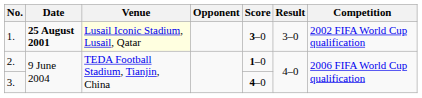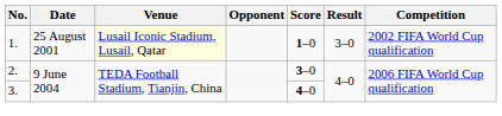 <table class="wikitable plainrowheaders sortable">
 <tr>
 <th>No.</th>
 <th>Date</th>
 <th>Venue</th>
 <th>Opponent</th>
 <th>Score</th>
 <th>Result</th>
 <th>Competition</th>
 </tr>
 <tr>
 <td>1.</td>
-<td><strong>25 August 2001</strong></td>
+<td>25 August 2001</td>
 <td style="background: lightyellow;"><a href='#'>Lusail Iconic Stadium</a>, <a href='#'>Lusail</a>, Qatar</td>
 <td></td>
-<td align=center><strong>3</strong>–0</td>
+<td align=center><strong>1</strong>–0</td>
 <td align=center>3–0</td>
 <td><a href='#'>2002 FIFA World Cup qualification</a></td>
 </tr>
 <tr>
 <td>2.</td>
 <td rowspan=2>9 June 2004</td>
 <td rowspan=2><a href='#'>TEDA Football Stadium</a>, <a href='#'>Tianjin</a>, China</td>
 <td rowspan=2></td>
-<td align=center><strong>1</strong>–0</td>
+<td align=center><strong>3</strong>–0</td>
 <td align=center rowspan=2>4–0</td>
 <td rowspan=2><a href='#'>2006 FIFA World Cup qualification</a></td>
 </tr>
 <tr>
 <td>3.</td>
 <td align=center><strong>4</strong>–0</td>
 </tr>
 </table>
